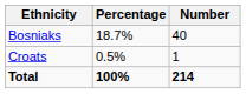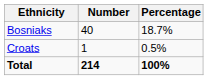 <table class="wikitable">
 <tr>
 <th width="100px">Ethnicity</th>
+<th width="80px">Number</th>
 <th width="80px">Percentage</th>
-<th width="80px">Number</th>
 </tr>
 <tr>
 <td><a href='#'>Bosniaks</a></td>
+<td>40</td>
 <td>18.7%</td>
-<td>40</td>
 </tr>
 <tr>
 <td><a href='#'>Croats</a></td>
+<td>1</td>
 <td>0.5%</td>
-<td>1</td>
 </tr>
 <tr>
 <td><strong>Total</strong></td>
+<td><strong>214</strong></td>
 <td><strong>100%</strong></td>
-<td><strong>214</strong></td>
 </tr>
 </table>
